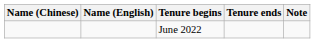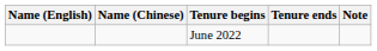 <table class="wikitable">
 <tr>
+<th>Name (English)</th>
 <th>Name (Chinese)</th>
-<th>Name (English)</th>
 <th>Tenure begins</th>
 <th>Tenure ends</th>
 <th>Note</th>
 </tr>
 <tr>
 <td></td>
 <td></td>
 <td>June 2022</td>
 <td></td>
 <td></td>
 </tr>
 </table>
